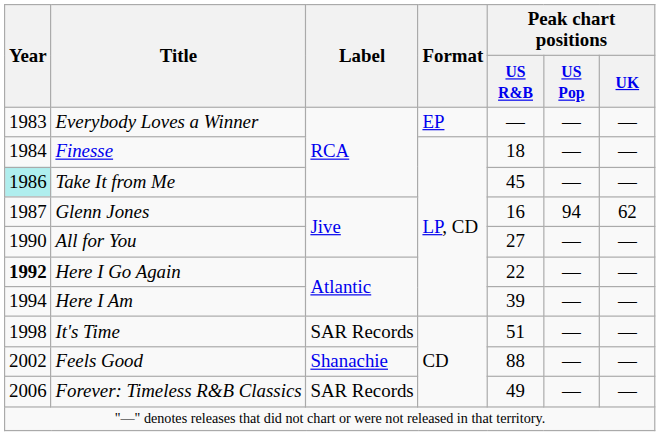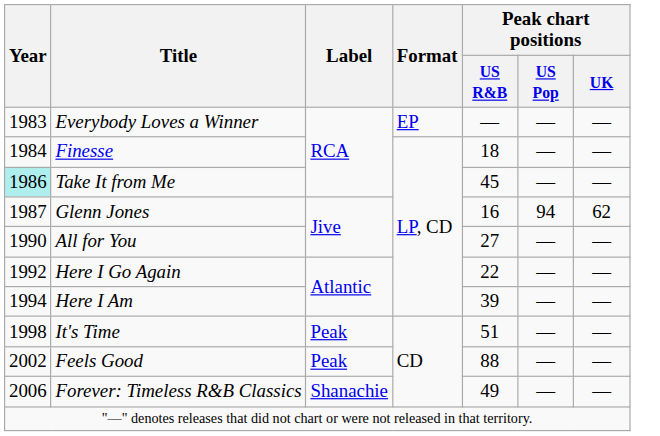 <table class="wikitable">
 <tr>
 <th scope="col" rowspan="2">Year</th>
 <th scope="col" rowspan="2">Title</th>
 <th scope="col" rowspan="2">Label</th>
 <th scope="col" rowspan="2">Format</th>
 <th scope="col" colspan="3">Peak chart positions</th>
 </tr>
 <tr>
 <th style="width:40px;"><small><a href='#'>US R&B</a></small><br></th>
 <th style="width:40px;"><small><a href='#'>US Pop</a></small><br></th>
 <th style="width:40px;"><small><a href='#'>UK</a></small><br></th>
 </tr>
 <tr>
 <td>1983</td>
 <td><em>Everybody Loves a Winner</em></td>
 <td rowspan="3"><a href='#'>RCA</a></td>
 <td><a href='#'>EP</a></td>
 <td align=center>—</td>
 <td align=center>—</td>
 <td align=center>—</td>
 </tr>
 <tr>
 <td>1984</td>
 <td><em><a href='#'>Finesse</a></em></td>
 <td rowspan="6"><a href='#'>LP</a>, CD</td>
 <td align=center>18</td>
 <td align=center>—</td>
 <td align=center>—</td>
 </tr>
 <tr>
 <td style="background: paleturquoise;">1986</td>
 <td><em>Take It from Me</em></td>
 <td align=center>45</td>
 <td align=center>—</td>
 <td align=center>—</td>
 </tr>
 <tr>
 <td>1987</td>
 <td><em>Glenn Jones</em></td>
 <td rowspan="2"><a href='#'>Jive</a></td>
 <td align=center>16</td>
 <td align=center>94</td>
 <td align=center>62</td>
 </tr>
 <tr>
 <td>1990</td>
 <td><em>All for You</em></td>
 <td align=center>27</td>
 <td align=center>—</td>
 <td align=center>—</td>
 </tr>
 <tr>
-<td><strong>1992</strong></td>
+<td>1992</td>
 <td><em>Here I Go Again</em></td>
 <td rowspan="2"><a href='#'>Atlantic</a></td>
 <td align=center>22</td>
 <td align=center>—</td>
 <td align=center>—</td>
 </tr>
 <tr>
 <td>1994</td>
 <td><em>Here I Am</em></td>
 <td align=center>39</td>
 <td align=center>—</td>
 <td align=center>—</td>
 </tr>
 <tr>
 <td>1998</td>
 <td><em>It's Time</em></td>
-<td>SAR Records</td>
+<td><a href='#'>Peak</a></td>
 <td rowspan="3">CD</td>
 <td align=center>51</td>
 <td align=center>—</td>
 <td align=center>—</td>
 </tr>
 <tr>
 <td>2002</td>
 <td><em>Feels Good</em></td>
-<td><a href='#'>Shanachie</a></td>
+<td><a href='#'>Peak</a></td>
 <td align=center>88</td>
 <td align=center>—</td>
 <td align=center>—</td>
 </tr>
 <tr>
 <td>2006</td>
 <td><em>Forever: Timeless R&B Classics</em></td>
-<td>SAR Records</td>
+<td><a href='#'>Shanachie</a></td>
 <td align=center>49</td>
 <td align=center>—</td>
 <td align=center>—</td>
 </tr>
 <tr>
 <td colspan="8" style="text-align:center; font-size:9pt;">"—" denotes releases that did not chart or were not released in that territory.</td>
 </tr>
 </table>
